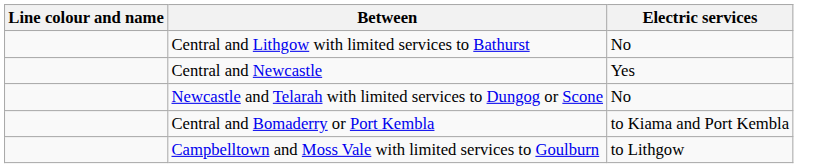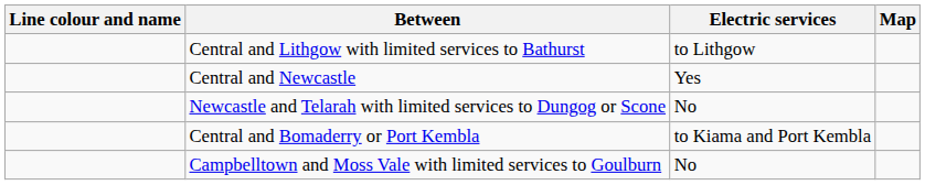 <table class="wikitable">
 <tr>
 <th>Line colour and name</th>
 <th>Between</th>
 <th>Electric services</th>
+<th>Map</th>
 </tr>
 <tr>
 <td></td>
 <td>Central and <a href='#'>Lithgow</a> with limited services to <a href='#'>Bathurst</a></td>
-<td>No</td>
+<td>to Lithgow</td>
+<td></td>
 </tr>
 <tr>
 <td></td>
 <td>Central and <a href='#'>Newcastle</a></td>
 <td>Yes</td>
+<td></td>
 </tr>
 <tr>
 <td></td>
 <td><a href='#'>Newcastle</a> and <a href='#'>Telarah</a> with limited services to <a href='#'>Dungog</a> or <a href='#'>Scone</a></td>
 <td>No</td>
+<td></td>
 </tr>
 <tr>
 <td></td>
 <td>Central and <a href='#'>Bomaderry</a> or <a href='#'>Port Kembla</a></td>
 <td>to Kiama and Port Kembla</td>
+<td></td>
 </tr>
 <tr>
 <td></td>
 <td><a href='#'>Campbelltown</a> and <a href='#'>Moss Vale</a> with limited services to <a href='#'>Goulburn</a></td>
-<td>to Lithgow</td>
+<td>No</td>
+<td></td>
 </tr>
 </table>
